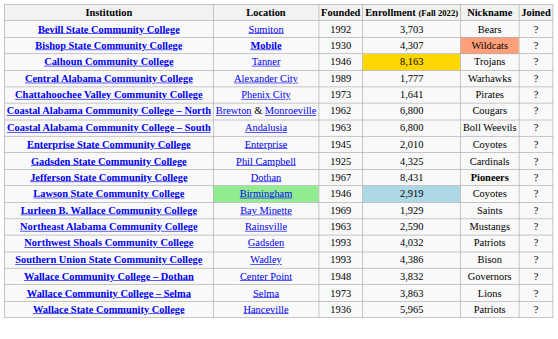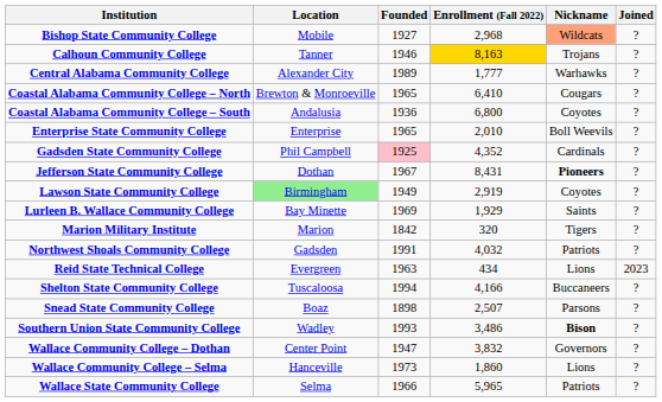 <table class="wikitable sortable" style="text-align:center;">
 <tr>
 <th>Institution</th>
 <th>Location</th>
 <th>Founded</th>
 <th>Enrollment <small>(Fall 2022)</small></th>
 <th>Nickname</th>
 <th>Joined</th>
 </tr>
 <tr>
-<td><strong><a href='#'>Bevill State Community College</a></strong></td>
-<td><a href='#'>Sumiton</a></td>
-<td>1992</td>
-<td>3,703</td>
-<td>Bears</td>
-<td>?</td>
-</tr>
-<tr>
 <td><strong><a href='#'>Bishop State Community College</a></strong></td>
-<td><strong><a href='#'>Mobile</a></strong></td>
-<td>1930</td>
-<td>4,307</td>
+<td><a href='#'>Mobile</a></td>
+<td>1927</td>
+<td>2,968</td>
 <td style="background: lightsalmon;">Wildcats</td>
 <td>?</td>
 </tr>
 <tr>
 <td><strong><a href='#'>Calhoun Community College</a></strong></td>
 <td><a href='#'>Tanner</a></td>
 <td>1946</td>
 <td style="background: gold;">8,163</td>
 <td>Trojans</td>
 <td>?</td>
 </tr>
 <tr>
 <td><strong><a href='#'>Central Alabama Community College</a></strong></td>
 <td><a href='#'>Alexander City</a></td>
 <td>1989</td>
 <td>1,777</td>
 <td>Warhawks</td>
 <td>?</td>
 </tr>
 <tr>
-<td><strong><a href='#'>Chattahoochee Valley Community College</a></strong></td>
-<td><a href='#'>Phenix City</a></td>
-<td>1973</td>
-<td>1,641</td>
-<td>Pirates</td>
-<td>?</td>
-</tr>
-<tr>
 <td><strong><a href='#'>Coastal Alabama Community College – North</a></strong></td>
 <td><a href='#'>Brewton</a> & <a href='#'>Monroeville</a></td>
-<td>1962</td>
-<td>6,800</td>
+<td>1965</td>
+<td>6,410</td>
 <td>Cougars</td>
 <td>?</td>
 </tr>
 <tr>
 <td><strong><a href='#'>Coastal Alabama Community College – South</a></strong></td>
 <td><a href='#'>Andalusia</a></td>
-<td>1963</td>
+<td>1936</td>
 <td>6,800</td>
-<td>Boll Weevils</td>
+<td>Coyotes</td>
 <td>?</td>
 </tr>
 <tr>
 <td><strong><a href='#'>Enterprise State Community College</a></strong></td>
 <td><a href='#'>Enterprise</a></td>
-<td>1945</td>
+<td>1965</td>
 <td>2,010</td>
-<td>Coyotes</td>
+<td>Boll Weevils</td>
 <td>?</td>
 </tr>
 <tr>
 <td><strong><a href='#'>Gadsden State Community College</a></strong></td>
 <td><a href='#'>Phil Campbell</a></td>
-<td>1925</td>
-<td>4,325</td>
+<td style="background: pink;">1925</td>
+<td>4,352</td>
 <td>Cardinals</td>
 <td>?</td>
 </tr>
 <tr>
 <td><strong><a href='#'>Jefferson State Community College</a></strong></td>
 <td><a href='#'>Dothan</a></td>
 <td>1967</td>
 <td>8,431</td>
 <td><strong>Pioneers</strong></td>
 <td>?</td>
 </tr>
 <tr>
 <td><strong><a href='#'>Lawson State Community College</a></strong></td>
 <td style="background: lightgreen;"><a href='#'>Birmingham</a></td>
-<td>1946</td>
-<td style="background: lightblue;">2,919</td>
+<td>1949</td>
+<td>2,919</td>
 <td>Coyotes</td>
 <td>?</td>
 </tr>
 <tr>
 <td><strong><a href='#'>Lurleen B. Wallace Community College</a></strong></td>
 <td><a href='#'>Bay Minette</a></td>
 <td>1969</td>
 <td>1,929</td>
 <td>Saints</td>
 <td>?</td>
 </tr>
 <tr>
-<td><strong><a href='#'>Northeast Alabama Community College</a></strong></td>
-<td><a href='#'>Rainsville</a></td>
-<td>1963</td>
-<td>2,590</td>
-<td>Mustangs</td>
+<td><strong><a href='#'>Marion Military Institute</a></strong></td>
+<td><a href='#'>Marion</a></td>
+<td>1842</td>
+<td>320</td>
+<td>Tigers</td>
 <td>?</td>
 </tr>
 <tr>
 <td><strong><a href='#'>Northwest Shoals Community College</a></strong></td>
 <td><a href='#'>Gadsden</a></td>
-<td>1993</td>
+<td>1991</td>
 <td>4,032</td>
 <td>Patriots</td>
+<td>?</td>
+</tr>
+<tr>
+<td><strong><a href='#'>Reid State Technical College</a></strong></td>
+<td><a href='#'>Evergreen</a></td>
+<td>1963</td>
+<td>434</td>
+<td>Lions</td>
+<td>2023</td>
+</tr>
+<tr>
+<td><strong><a href='#'>Shelton State Community College</a></strong></td>
+<td><a href='#'>Tuscaloosa</a></td>
+<td>1994</td>
+<td>4,166</td>
+<td>Buccaneers</td>
+<td>?</td>
+</tr>
+<tr>
+<td><strong><a href='#'>Snead State Community College</a></strong></td>
+<td><a href='#'>Boaz</a></td>
+<td>1898</td>
+<td>2,507</td>
+<td>Parsons</td>
 <td>?</td>
 </tr>
 <tr>
 <td><strong><a href='#'>Southern Union State Community College</a></strong></td>
 <td><a href='#'>Wadley</a></td>
 <td>1993</td>
-<td>4,386</td>
-<td>Bison</td>
+<td>3,486</td>
+<td><strong>Bison</strong></td>
 <td>?</td>
 </tr>
 <tr>
 <td><strong><a href='#'>Wallace Community College – Dothan</a></strong></td>
 <td><a href='#'>Center Point</a></td>
-<td>1948</td>
+<td>1947</td>
 <td>3,832</td>
 <td>Governors</td>
 <td>?</td>
 </tr>
 <tr>
 <td><strong><a href='#'>Wallace Community College – Selma</a></strong></td>
-<td><a href='#'>Selma</a></td>
+<td><a href='#'>Hanceville</a></td>
 <td>1973</td>
-<td>3,863</td>
+<td>1,860</td>
 <td>Lions</td>
 <td>?</td>
 </tr>
 <tr>
 <td><strong><a href='#'>Wallace State Community College</a></strong></td>
-<td><a href='#'>Hanceville</a></td>
-<td>1936</td>
+<td><a href='#'>Selma</a></td>
+<td>1966</td>
 <td>5,965</td>
 <td>Patriots</td>
 <td>?</td>
 </tr>
 </table>
